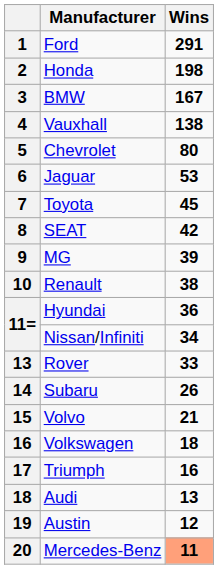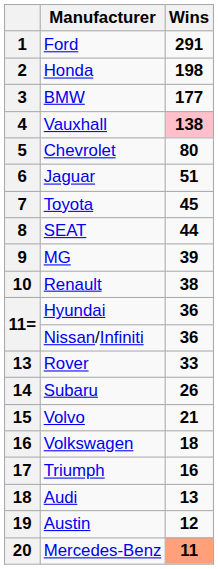 <table class="wikitable" style="text-align:center">
 <tr>
 <th></th>
 <th>Manufacturer</th>
 <th>Wins</th>
 </tr>
 <tr>
 <th>1</th>
 <td align="left"> <a href='#'>Ford</a></td>
 <td><strong>291</strong></td>
 </tr>
 <tr>
 <th>2</th>
 <td align="left"> <a href='#'>Honda</a></td>
 <td><strong>198</strong></td>
 </tr>
 <tr>
 <th>3</th>
 <td align="left"> <a href='#'>BMW</a></td>
-<td><strong>167</strong></td>
+<td><strong>177</strong></td>
 </tr>
 <tr>
 <th>4</th>
 <td align="left"> <a href='#'>Vauxhall</a></td>
-<td><strong>138</strong></td>
+<td style="background: pink;"><strong>138</strong></td>
 </tr>
 <tr>
 <th>5</th>
 <td align="left"> <a href='#'>Chevrolet</a></td>
 <td><strong>80</strong></td>
 </tr>
 <tr>
 <th>6</th>
 <td align="left"> <a href='#'>Jaguar</a></td>
-<td><strong>53</strong></td>
+<td><strong>51</strong></td>
 </tr>
 <tr>
 <th>7</th>
 <td align="left"> <a href='#'>Toyota</a></td>
 <td><strong>45</strong></td>
 </tr>
 <tr>
 <th>8</th>
 <td align="left"> <a href='#'>SEAT</a></td>
-<td><strong>42</strong></td>
+<td><strong>44</strong></td>
 </tr>
 <tr>
 <th>9</th>
 <td align="left"> <a href='#'>MG</a></td>
 <td><strong>39</strong></td>
 </tr>
 <tr>
 <th>10</th>
 <td align="left"> <a href='#'>Renault</a></td>
 <td><strong>38</strong></td>
 </tr>
 <tr>
 <th rowspan="2">11=</th>
 <td align="left"> <a href='#'>Hyundai</a></td>
 <td><strong>36</strong></td>
 </tr>
 <tr>
 <td align="left"> <a href='#'>Nissan</a>/<a href='#'>Infiniti</a></td>
-<td><strong>34</strong></td>
+<td><strong>36</strong></td>
 </tr>
 <tr>
 <th>13</th>
 <td align="left"> <a href='#'>Rover</a></td>
 <td><strong>33</strong></td>
 </tr>
 <tr>
 <th>14</th>
 <td align="left"> <a href='#'>Subaru</a></td>
 <td><strong>26</strong></td>
 </tr>
 <tr>
 <th>15</th>
 <td align="left"> <a href='#'>Volvo</a></td>
 <td><strong>21</strong></td>
 </tr>
 <tr>
 <th>16</th>
 <td align="left"> <a href='#'>Volkswagen</a></td>
 <td><strong>18</strong></td>
 </tr>
 <tr>
 <th>17</th>
 <td align="left"> <a href='#'>Triumph</a></td>
 <td><strong>16</strong></td>
 </tr>
 <tr>
 <th>18</th>
 <td align="left"> <a href='#'>Audi</a></td>
 <td><strong>13</strong></td>
 </tr>
 <tr>
 <th>19</th>
 <td align="left"> <a href='#'>Austin</a></td>
 <td><strong>12</strong></td>
 </tr>
 <tr>
 <th>20</th>
 <td align="left"> <a href='#'>Mercedes-Benz</a></td>
 <td style="background: lightsalmon;"><strong>11</strong></td>
 </tr>
 </table>
